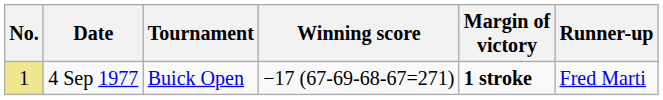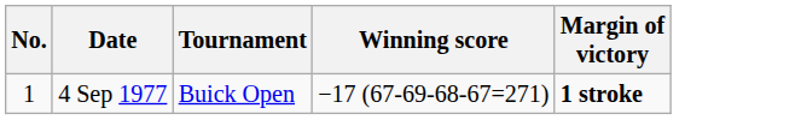 <table class="wikitable" style="font-size:95%;">
 <tr>
 <th>No.</th>
 <th>Date</th>
 <th>Tournament</th>
 <th>Winning score</th>
 <th>Margin of<br>victory</th>
-<th>Runner-up</th>
 </tr>
 <tr>
-<td align=center style="background: khaki;">1</td>
+<td align=center>1</td>
 <td align=right>4 Sep <a href='#'>1977</a></td>
 <td><a href='#'>Buick Open</a></td>
 <td>−17 (67-69-68-67=271)</td>
 <td><strong>1 stroke</strong></td>
-<td> <a href='#'>Fred Marti</a></td>
 </tr>
 </table>
